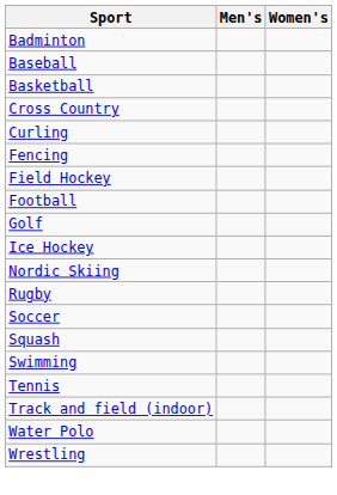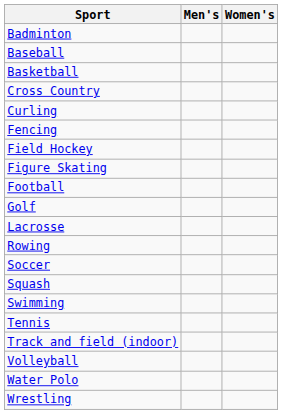 <table class="wikitable" style=>
 <tr>
 <th>Sport</th>
 <th>Men's</th>
 <th>Women's</th>
 </tr>
 <tr>
 <td><a href='#'>Badminton</a></td>
 <td></td>
 <td></td>
 </tr>
 <tr>
 <td><a href='#'>Baseball</a></td>
 <td></td>
 <td></td>
 </tr>
 <tr>
 <td><a href='#'>Basketball</a></td>
 <td></td>
 <td></td>
 </tr>
 <tr>
 <td><a href='#'>Cross Country</a></td>
 <td></td>
 <td></td>
 </tr>
 <tr>
 <td><a href='#'>Curling</a></td>
 <td></td>
 <td></td>
 </tr>
 <tr>
 <td><a href='#'>Fencing</a></td>
 <td></td>
 <td></td>
 </tr>
 <tr>
 <td><a href='#'>Field Hockey</a></td>
 <td></td>
 <td></td>
 </tr>
 <tr>
+<td><a href='#'>Figure Skating</a></td>
+<td></td>
+<td></td>
+</tr>
+<tr>
 <td><a href='#'>Football</a></td>
 <td></td>
 <td></td>
 </tr>
 <tr>
 <td><a href='#'>Golf</a></td>
 <td></td>
 <td></td>
 </tr>
 <tr>
-<td><a href='#'>Ice Hockey</a></td>
+<td><a href='#'>Lacrosse</a></td>
 <td></td>
 <td></td>
 </tr>
 <tr>
-<td><a href='#'>Nordic Skiing</a></td>
-<td></td>
-<td></td>
-</tr>
-<tr>
-<td><a href='#'>Rugby</a></td>
+<td><a href='#'>Rowing</a></td>
 <td></td>
 <td></td>
 </tr>
 <tr>
 <td><a href='#'>Soccer</a></td>
 <td></td>
 <td></td>
 </tr>
 <tr>
 <td><a href='#'>Squash</a></td>
 <td></td>
 <td></td>
 </tr>
 <tr>
 <td><a href='#'>Swimming</a></td>
 <td></td>
 <td></td>
 </tr>
 <tr>
 <td><a href='#'>Tennis</a></td>
 <td></td>
 <td></td>
 </tr>
 <tr>
 <td><a href='#'>Track and field (indoor)</a></td>
 <td></td>
 <td></td>
 </tr>
 <tr>
+<td><a href='#'>Volleyball</a></td>
+<td></td>
+<td></td>
+</tr>
+<tr>
 <td><a href='#'>Water Polo</a></td>
 <td></td>
 <td></td>
 </tr>
 <tr>
 <td><a href='#'>Wrestling</a></td>
 <td></td>
 <td></td>
 </tr>
 </table>
